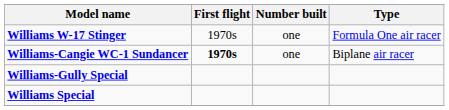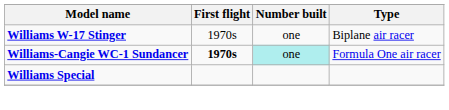 <table class="wikitable" align=center style="font-size:90%;">
 <tr>
 </tr>
 <tr style="background:#efefef;">
 <th>Model name</th>
 <th>First flight</th>
 <th>Number built</th>
 <th>Type</th>
 </tr>
 <tr>
 <td align=left><strong><a href='#'>Williams W-17 Stinger</a></strong></td>
 <td align=center>1970s</td>
 <td align=center>one</td>
-<td align=left><a href='#'>Formula One air racer</a></td>
+<td align=left>Biplane <a href='#'>air racer</a></td>
 </tr>
 <tr>
 <td align=left><strong><a href='#'>Williams-Cangie WC-1 Sundancer</a></strong></td>
 <td align=center><strong>1970s</strong></td>
-<td align=center>one</td>
-<td align=left>Biplane <a href='#'>air racer</a></td>
-</tr>
-<tr>
-<td align=left><strong><a href='#'>Williams-Gully Special</a></strong></td>
-<td align=center></td>
-<td align=center></td>
-<td align=left></td>
+<td align=center style="background: paleturquoise;">one</td>
+<td align=left><a href='#'>Formula One air racer</a></td>
 </tr>
 <tr>
 <td align=left><strong><a href='#'>Williams Special</a></strong></td>
 <td align=center></td>
 <td align=center></td>
 <td align=left></td>
 </tr>
 <tr>
 </tr>
 </table>
